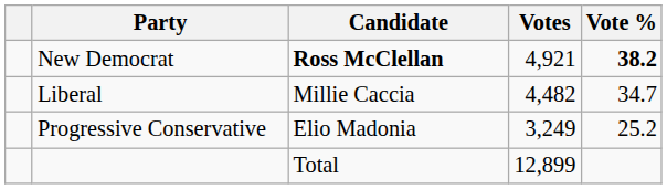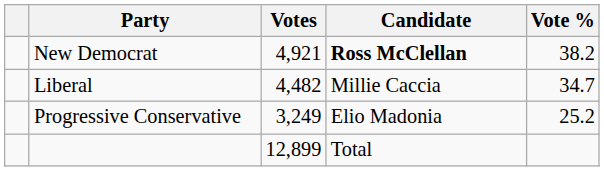 <table class="wikitable">
 <tr>
 <th></th>
 <th scope="col" width="175">Party</th>
+<th>Votes</th>
 <th scope="col" width="150">Candidate</th>
-<th>Votes</th>
 <th>Vote %</th>
 </tr>
 <tr>
 <td>   </td>
 <td>New Democrat</td>
+<td align=right>4,921</td>
 <td><strong>Ross McClellan</strong></td>
-<td align=right>4,921</td>
-<td align=right><strong>38.2</strong></td>
+<td align=right>38.2</td>
 </tr>
 <tr |>
 <td>   </td>
 <td>Liberal</td>
+<td align=right>4,482</td>
 <td>Millie Caccia</td>
-<td align=right>4,482</td>
 <td align=right>34.7</td>
 </tr>
 <tr |>
 <td>   </td>
 <td>Progressive Conservative</td>
+<td align=right>3,249</td>
 <td>Elio Madonia</td>
-<td align=right>3,249</td>
 <td align=right>25.2<br></td>
 </tr>
 <tr>
 <td></td>
 <td></td>
+<td align=right>12,899</td>
 <td>Total</td>
-<td align=right>12,899</td>
 <td></td>
 </tr>
 </table>
